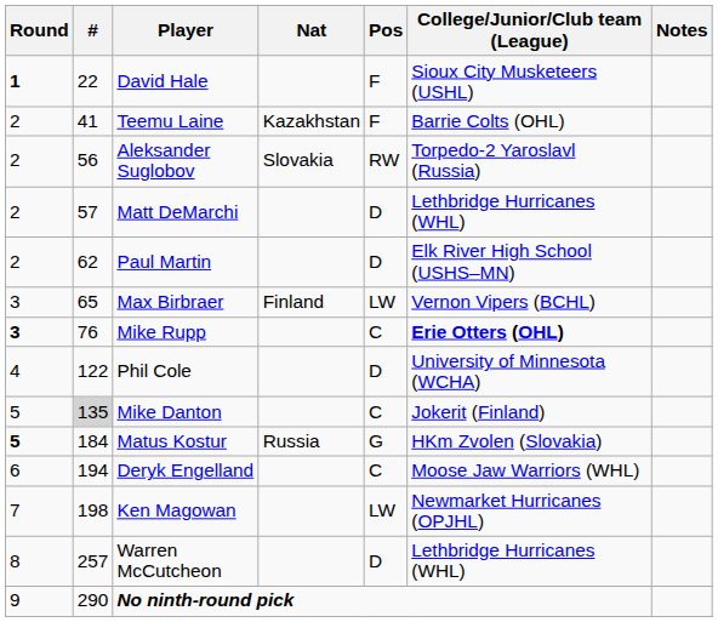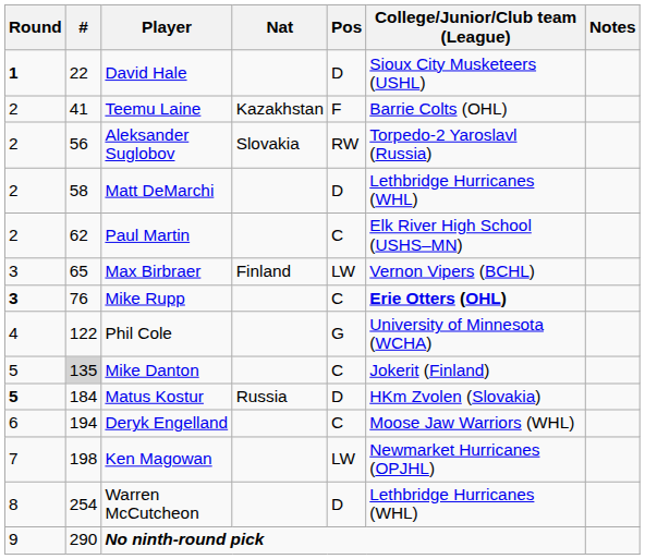 <table class="wikitable">
 <tr>
 <th>Round</th>
 <th>#</th>
 <th>Player</th>
 <th>Nat</th>
 <th>Pos</th>
 <th>College/Junior/Club team (League)</th>
 <th>Notes</th>
 </tr>
 <tr>
 <td><strong>1</strong></td>
 <td>22</td>
 <td><a href='#'>David Hale</a></td>
 <td></td>
-<td>F</td>
+<td>D</td>
 <td><a href='#'>Sioux City Musketeers</a> (<a href='#'>USHL</a>)</td>
 <td></td>
 </tr>
 <tr>
 <td>2</td>
 <td>41</td>
 <td><a href='#'>Teemu Laine</a></td>
 <td> Kazakhstan</td>
 <td>F</td>
 <td><a href='#'>Barrie Colts</a> (OHL)</td>
 <td></td>
 </tr>
 <tr>
 <td>2</td>
 <td>56</td>
 <td><a href='#'>Aleksander Suglobov</a></td>
 <td> Slovakia</td>
 <td>RW</td>
 <td><a href='#'>Torpedo-2 Yaroslavl</a> (<a href='#'>Russia</a>)</td>
 <td></td>
 </tr>
 <tr>
 <td>2</td>
-<td>57</td>
+<td>58</td>
 <td><a href='#'>Matt DeMarchi</a></td>
 <td></td>
 <td>D</td>
 <td><a href='#'>Lethbridge Hurricanes</a> (<a href='#'>WHL</a>)</td>
 <td></td>
 </tr>
 <tr>
 <td>2</td>
 <td>62</td>
 <td><a href='#'>Paul Martin</a></td>
 <td></td>
-<td>D</td>
+<td>C</td>
 <td><a href='#'>Elk River High School</a> (<a href='#'>USHS–MN</a>)</td>
 <td></td>
 </tr>
 <tr>
 <td>3</td>
 <td>65</td>
 <td><a href='#'>Max Birbraer</a></td>
 <td> Finland</td>
 <td>LW</td>
 <td><a href='#'>Vernon Vipers</a> (<a href='#'>BCHL</a>)</td>
 <td></td>
 </tr>
 <tr>
 <td><strong>3</strong></td>
 <td>76</td>
 <td><a href='#'>Mike Rupp</a></td>
 <td></td>
 <td>C</td>
 <td><strong><a href='#'>Erie Otters</a> (<a href='#'>OHL</a>)</strong></td>
 <td></td>
 </tr>
 <tr>
 <td>4</td>
 <td>122</td>
 <td>Phil Cole</td>
 <td></td>
-<td>D</td>
+<td>G</td>
 <td><a href='#'>University of Minnesota</a> (<a href='#'>WCHA</a>)</td>
 <td></td>
 </tr>
 <tr>
 <td>5</td>
 <td style="background: lightgrey;">135</td>
 <td><a href='#'>Mike Danton</a></td>
 <td></td>
 <td>C</td>
 <td><a href='#'>Jokerit</a> (<a href='#'>Finland</a>)</td>
 <td></td>
 </tr>
 <tr>
 <td><strong>5</strong></td>
 <td>184</td>
 <td><a href='#'>Matus Kostur</a></td>
 <td> Russia</td>
-<td>G</td>
+<td>D</td>
 <td><a href='#'>HKm Zvolen</a> (<a href='#'>Slovakia</a>)</td>
 <td></td>
 </tr>
 <tr>
 <td>6</td>
 <td>194</td>
 <td><a href='#'>Deryk Engelland</a></td>
 <td></td>
 <td>C</td>
 <td><a href='#'>Moose Jaw Warriors</a> (WHL)</td>
 <td></td>
 </tr>
 <tr>
 <td>7</td>
 <td>198</td>
 <td><a href='#'>Ken Magowan</a></td>
 <td></td>
 <td>LW</td>
 <td><a href='#'>Newmarket Hurricanes</a> (<a href='#'>OPJHL</a>)</td>
 <td></td>
 </tr>
 <tr>
 <td>8</td>
-<td>257</td>
+<td>254</td>
 <td>Warren McCutcheon</td>
 <td></td>
 <td>D</td>
 <td><a href='#'>Lethbridge Hurricanes</a> (WHL)</td>
 <td></td>
 </tr>
 <tr>
 <td>9</td>
 <td>290</td>
 <td colspan="4"><strong><em>No ninth-round pick</em></strong></td>
 <td></td>
 </tr>
 </table>
